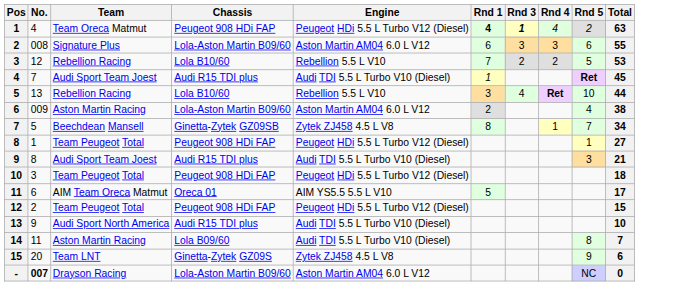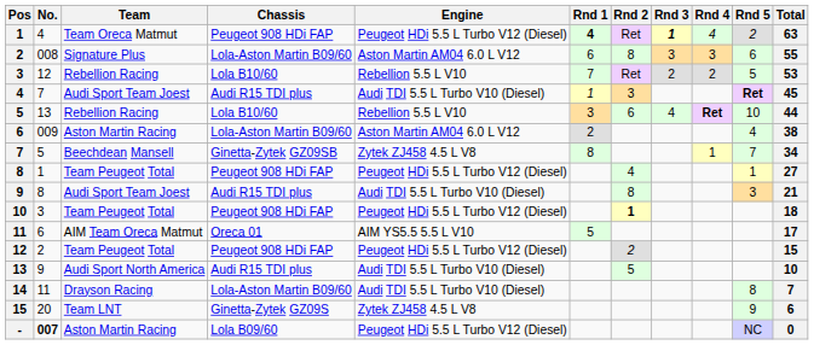 <table class="wikitable" style="font-size: 85%;">
 <tr>
 <th>Pos</th>
 <th>No.</th>
 <th>Team</th>
 <th>Chassis</th>
 <th>Engine</th>
 <th>Rnd 1</th>
+<th>Rnd 2</th>
 <th>Rnd 3</th>
 <th>Rnd 4</th>
 <th>Rnd 5</th>
 <th>Total</th>
 </tr>
 <tr>
 <th>1</th>
 <td>4</td>
 <td> <a href='#'>Team Oreca</a> Matmut</td>
 <td><a href='#'>Peugeot 908 HDi FAP</a></td>
 <td><a href='#'>Peugeot</a> <a href='#'>HDi</a> 5.5 L Turbo V12 (Diesel)</td>
 <td align="center" style="background:#DFFFDF;"><strong>4</strong></td>
+<td align="center" style="background:#EFCFFF;">Ret</td>
 <td align="center" style="background:#FFFFBF;"><strong><em>1</em></strong></td>
 <td align="center" style="background:#DFFFDF;"><em>4</em></td>
 <td align="center" style="background:#DFDFDF;"><em>2</em></td>
 <th align=center>63</th>
 </tr>
 <tr>
 <th>2</th>
 <td>008</td>
 <td> <a href='#'>Signature Plus</a></td>
 <td><a href='#'>Lola-Aston Martin B09/60</a></td>
 <td><a href='#'>Aston Martin AM04</a> 6.0 L V12</td>
 <td align="center" style="background:#DFFFDF;">6</td>
+<td align="center" style="background:#DFFFDF;">8</td>
 <td align="center" style="background:#FFDF9F;">3</td>
 <td align="center" style="background:#FFDF9F;">3</td>
 <td align="center" style="background:#DFFFDF;">6</td>
 <th align=center>55</th>
 </tr>
 <tr>
 <th>3</th>
 <td>12</td>
 <td> <a href='#'>Rebellion Racing</a></td>
 <td><a href='#'>Lola B10/60</a></td>
 <td><a href='#'>Rebellion</a> 5.5 L V10</td>
 <td align="center" style="background:#DFFFDF;">7</td>
+<td align="center" style="background:#EFCFFF;">Ret</td>
 <td align="center" style="background:#DFDFDF;">2</td>
 <td align="center" style="background:#DFDFDF;">2</td>
 <td align="center" style="background:#DFFFDF;">5</td>
 <th align=center>53</th>
 </tr>
 <tr>
 <th>4</th>
 <td>7</td>
 <td> <a href='#'>Audi Sport Team Joest</a></td>
 <td><a href='#'>Audi R15 TDI plus</a></td>
 <td><a href='#'>Audi</a> <a href='#'>TDI</a> 5.5 L Turbo V10 (Diesel)</td>
 <td align="center" style="background:#FFFFBF;"><em>1</em></td>
+<td align="center" style="background:#FFDF9F;">3</td>
 <td></td>
 <td></td>
 <td align="center" style="background:#EFCFFF;"><strong>Ret</strong></td>
 <th align="center">45</th>
 </tr>
 <tr>
 <th>5</th>
 <td>13</td>
 <td> <a href='#'>Rebellion Racing</a></td>
 <td><a href='#'>Lola B10/60</a></td>
 <td><a href='#'>Rebellion</a> 5.5 L V10</td>
 <td align="center" style="background:#FFDF9F;">3</td>
+<td align="center" style="background:#DFFFDF;">6</td>
 <td align="center" style="background:#DFFFDF;">4</td>
 <td align="center" style="background:#EFCFFF;"><strong>Ret</strong></td>
 <td align="center" style="background:#DFFFDF;">10</td>
 <th align="center">44</th>
 </tr>
 <tr>
 <th>6</th>
 <td>009</td>
 <td> <a href='#'>Aston Martin Racing</a></td>
 <td><a href='#'>Lola-Aston Martin B09/60</a></td>
 <td><a href='#'>Aston Martin AM04</a> 6.0 L V12</td>
 <td align="center" style="background:#DFDFDF;">2</td>
 <td></td>
 <td></td>
+<td></td>
 <td align="center" style="background:#DFFFDF;">4</td>
 <th align="center">38</th>
 </tr>
 <tr>
 <th>7</th>
 <td>5</td>
 <td> <a href='#'>Beechdean</a> <a href='#'>Mansell</a></td>
 <td><a href='#'>Ginetta</a>-<a href='#'>Zytek</a> <a href='#'>GZ09SB</a></td>
 <td><a href='#'>Zytek ZJ458</a> 4.5 L V8</td>
 <td align="center" style="background:#DFFFDF;">8</td>
+<td></td>
 <td></td>
 <td align="center" style="background:#FFFFBF;">1</td>
 <td align="center" style="background:#DFFFDF;">7</td>
 <th align="center">34</th>
 </tr>
 <tr>
 <th>8</th>
 <td>1</td>
 <td> <a href='#'>Team Peugeot</a> <a href='#'>Total</a></td>
 <td><a href='#'>Peugeot 908 HDi FAP</a></td>
 <td><a href='#'>Peugeot</a> <a href='#'>HDi</a> 5.5 L Turbo V12 (Diesel)</td>
 <td></td>
+<td align="center" style="background:#DFFFDF;">4</td>
 <td></td>
 <td></td>
 <td align="center" style="background:#FFFFBF;">1</td>
 <th align="center">27</th>
 </tr>
 <tr>
 <th>9</th>
 <td>8</td>
 <td> <a href='#'>Audi Sport Team Joest</a></td>
 <td><a href='#'>Audi R15 TDI plus</a></td>
 <td><a href='#'>Audi</a> <a href='#'>TDI</a> 5.5 L Turbo V10 (Diesel)</td>
 <td></td>
+<td align="center" style="background:#DFFFDF;">8</td>
 <td></td>
 <td></td>
 <td align="center" style="background:#FFDF9F;">3</td>
 <th align="center">21</th>
 </tr>
 <tr>
 <th>10</th>
 <td>3</td>
 <td> <a href='#'>Team Peugeot</a> <a href='#'>Total</a></td>
 <td><a href='#'>Peugeot 908 HDi FAP</a></td>
 <td><a href='#'>Peugeot</a> <a href='#'>HDi</a> 5.5 L Turbo V12 (Diesel)</td>
 <td></td>
+<td align="center" style="background:#FFFFBF;"><strong>1</strong></td>
 <td></td>
 <td></td>
 <td></td>
 <th align="center">18</th>
 </tr>
 <tr>
 <th>11</th>
 <td>6</td>
 <td> AIM <a href='#'>Team Oreca</a> Matmut</td>
 <td><a href='#'>Oreca 01</a></td>
 <td>AIM YS5.5 5.5 L V10</td>
 <td align="center" style="background:#DFFFDF;">5</td>
 <td></td>
 <td></td>
 <td></td>
+<td></td>
 <th align="center">17</th>
 </tr>
 <tr>
 <th>12</th>
 <td>2</td>
 <td> <a href='#'>Team Peugeot</a> <a href='#'>Total</a></td>
 <td><a href='#'>Peugeot 908 HDi FAP</a></td>
 <td><a href='#'>Peugeot</a> <a href='#'>HDi</a> 5.5 L Turbo V12 (Diesel)</td>
 <td></td>
+<td align="center" style="background:#DFDFDF;"><em>2</em></td>
 <td></td>
 <td></td>
 <td></td>
 <th align="center">15</th>
 </tr>
 <tr>
 <th>13</th>
 <td>9</td>
 <td> <a href='#'>Audi Sport North America</a></td>
 <td><a href='#'>Audi R15 TDI plus</a></td>
 <td><a href='#'>Audi</a> <a href='#'>TDI</a> 5.5 L Turbo V10 (Diesel)</td>
 <td></td>
+<td align="center" style="background:#DFFFDF;">5</td>
 <td></td>
 <td></td>
 <td></td>
 <th align="center">10</th>
 </tr>
 <tr>
 <th>14</th>
 <td>11</td>
-<td> <a href='#'>Aston Martin Racing</a></td>
-<td><a href='#'>Lola B09/60</a></td>
+<td> <a href='#'>Drayson Racing</a></td>
+<td><a href='#'>Lola-Aston Martin B09/60</a></td>
 <td><a href='#'>Audi</a> <a href='#'>TDI</a> 5.5 L Turbo V10 (Diesel)</td>
+<td></td>
 <td></td>
 <td></td>
 <td></td>
 <td align="center" style="background:#DFFFDF;">8</td>
 <th align="center">7</th>
 </tr>
 <tr>
 <th>15</th>
 <td>20</td>
 <td> <a href='#'>Team LNT</a></td>
 <td><a href='#'>Ginetta</a>-<a href='#'>Zytek</a> <a href='#'>GZ09S</a></td>
 <td><a href='#'>Zytek ZJ458</a> 4.5 L V8</td>
 <td></td>
 <td></td>
 <td></td>
+<td></td>
 <td align="center" style="background:#DFFFDF;">9</td>
 <th align="center">6</th>
 </tr>
 <tr>
 <th>-</th>
 <td><strong>007</strong></td>
-<td> <a href='#'>Drayson Racing</a></td>
-<td><a href='#'>Lola-Aston Martin B09/60</a></td>
-<td><a href='#'>Aston Martin AM04</a> 6.0 L V12</td>
+<td> <a href='#'>Aston Martin Racing</a></td>
+<td><a href='#'>Lola B09/60</a></td>
+<td><a href='#'>Peugeot</a> <a href='#'>HDi</a> 5.5 L Turbo V12 (Diesel)</td>
+<td></td>
 <td></td>
 <td></td>
 <td></td>
 <td align="center" style="background:#CFCFFF;">NC</td>
 <th align="center">0</th>
 </tr>
 </table>
